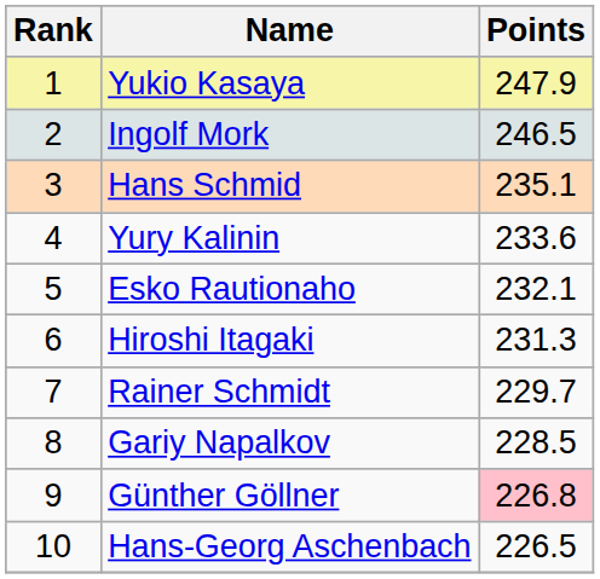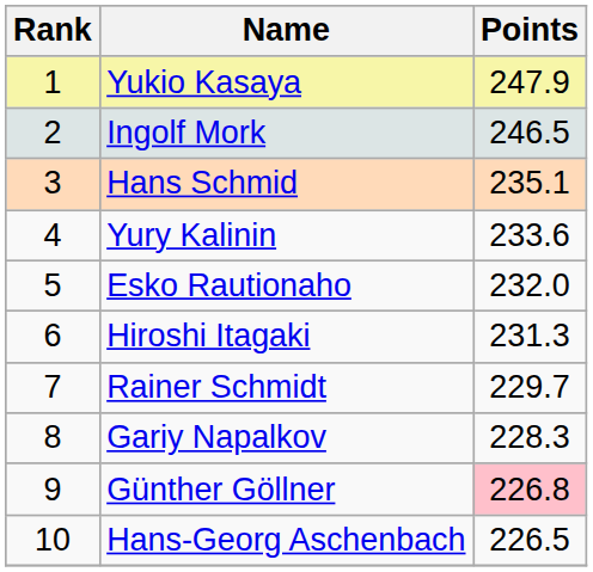 <table class="wikitable sortable">
 <tr>
 <th align=Center>Rank</th>
 <th>Name</th>
 <th>Points</th>
 </tr>
 <tr style="background:#F7F6A8">
 <td align=center>1</td>
 <td> <a href='#'>Yukio Kasaya</a></td>
 <td align=center>247.9</td>
 </tr>
 <tr style="background: #DCE5E5;">
 <td align=center>2</td>
 <td> <a href='#'>Ingolf Mork</a></td>
 <td align=center>246.5</td>
 </tr>
 <tr style="background: #FFDAB9;">
 <td align=center>3</td>
 <td> <a href='#'>Hans Schmid</a></td>
 <td align=center>235.1</td>
 </tr>
 <tr>
 <td align=center>4</td>
 <td> <a href='#'>Yury Kalinin</a></td>
 <td align=center>233.6</td>
 </tr>
 <tr>
 <td align=center>5</td>
 <td> <a href='#'>Esko Rautionaho</a></td>
-<td align=center>232.1</td>
+<td align=center>232.0</td>
 </tr>
 <tr>
 <td align=center>6</td>
 <td> <a href='#'>Hiroshi Itagaki</a></td>
 <td align=center>231.3</td>
 </tr>
 <tr>
 <td align=center>7</td>
 <td> <a href='#'>Rainer Schmidt</a></td>
 <td align=center>229.7</td>
 </tr>
 <tr>
 <td align=center>8</td>
 <td> <a href='#'>Gariy Napalkov</a></td>
-<td align=center>228.5</td>
+<td align=center>228.3</td>
 </tr>
 <tr>
 <td align=center>9</td>
 <td> <a href='#'>Günther Göllner</a></td>
 <td align=center style="background: pink;">226.8</td>
 </tr>
 <tr>
 <td align=center>10</td>
 <td> <a href='#'>Hans-Georg Aschenbach</a></td>
 <td align=center>226.5</td>
 </tr>
 <tr>
 </tr>
 </table>
